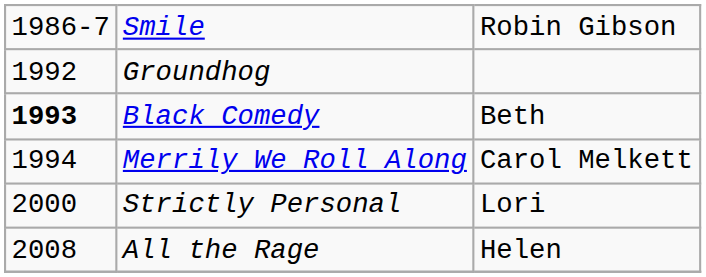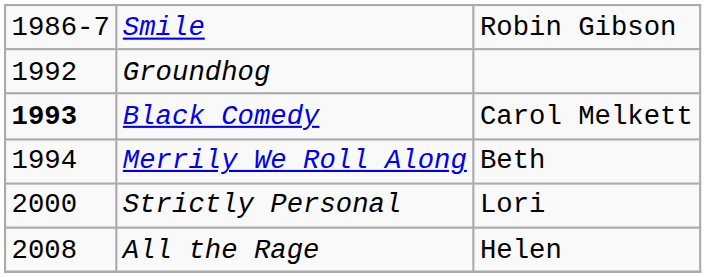 <table class="wikitable sortable">
 <tr>
 <td>1986-7</td>
 <td><em><a href='#'>Smile</a></em></td>
 <td>Robin Gibson</td>
 </tr>
 <tr>
 <td>1992</td>
 <td><em>Groundhog</em></td>
 <td></td>
 </tr>
 <tr>
 <td><strong>1993</strong></td>
 <td><em><a href='#'>Black Comedy</a></em></td>
-<td>Beth</td>
+<td>Carol Melkett</td>
 </tr>
 <tr>
 <td>1994</td>
 <td><em><a href='#'>Merrily We Roll Along</a></em></td>
-<td>Carol Melkett</td>
+<td>Beth</td>
 </tr>
 <tr>
 <td>2000</td>
 <td><em>Strictly Personal</em></td>
 <td>Lori</td>
 </tr>
 <tr>
 <td>2008</td>
 <td><em>All the Rage</em></td>
 <td>Helen</td>
 </tr>
 <tr>
 </tr>
 </table>
